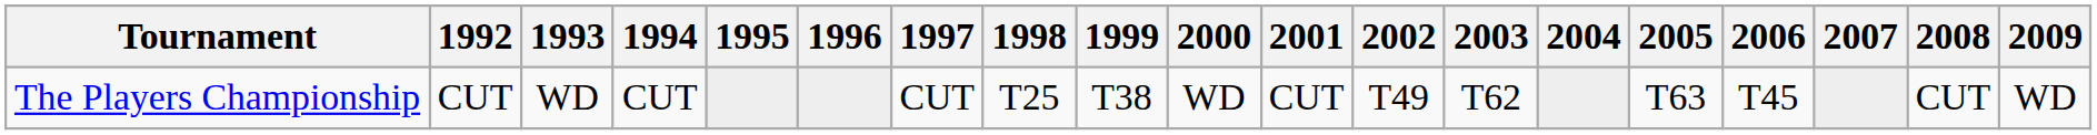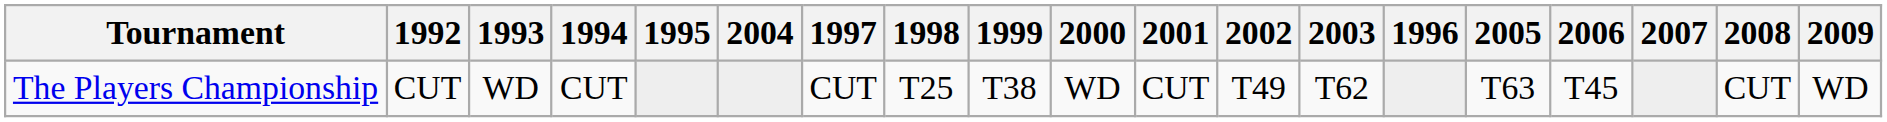 <table class="wikitable" style="font-size:95%;text-align:center;">
 <tr>
 <th>Tournament</th>
 <th>1992</th>
 <th>1993</th>
 <th>1994</th>
 <th>1995</th>
-<th>1996</th>
+<th>2004</th>
 <th>1997</th>
 <th>1998</th>
 <th>1999</th>
 <th>2000</th>
 <th>2001</th>
 <th>2002</th>
 <th>2003</th>
-<th>2004</th>
+<th>1996</th>
 <th>2005</th>
 <th>2006</th>
 <th>2007</th>
 <th>2008</th>
 <th>2009</th>
 </tr>
 <tr>
 <td align=left><a href='#'>The Players Championship</a></td>
 <td>CUT</td>
 <td>WD</td>
 <td>CUT</td>
 <td style="background:#eeeeee;"></td>
 <td style="background:#eeeeee;"></td>
 <td>CUT</td>
 <td>T25</td>
 <td>T38</td>
 <td>WD</td>
 <td>CUT</td>
 <td>T49</td>
 <td>T62</td>
 <td style="background:#eeeeee;"></td>
 <td>T63</td>
 <td>T45</td>
 <td style="background:#eeeeee;"></td>
 <td>CUT</td>
 <td>WD</td>
 </tr>
 </table>
